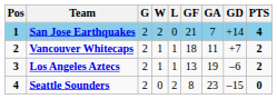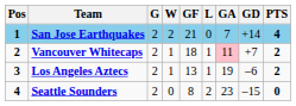 <table class="wikitable sortable">
 <tr>
 <th>Pos</th>
 <th>Team</th>
 <th>G</th>
 <th>W</th>
+<th>GF</th>
 <th>L</th>
-<th>GF</th>
 <th>GA</th>
 <th>GD</th>
 <th>PTS</th>
 </tr>
 <tr style="background:skyblue;">
 <td align=center><strong>1</strong></td>
 <td><strong><a href='#'>San Jose Earthquakes</a></strong></td>
 <td align=center>2</td>
 <td align=center>2</td>
+<td align=center>21</td>
 <td align=center>0</td>
-<td align=center>21</td>
 <td align=center>7</td>
 <td align=center>+14</td>
 <td align=center><strong>4</strong></td>
 </tr>
 <tr>
 <td align=center><strong>2</strong></td>
 <td><strong><a href='#'>Vancouver Whitecaps</a></strong></td>
 <td align=center>2</td>
 <td align=center>1</td>
+<td align=center>18</td>
 <td align=center>1</td>
-<td align=center>18</td>
-<td align=center>11</td>
+<td align=center style="background: pink;">11</td>
 <td align=center>+7</td>
 <td align=center><strong>2</strong></td>
 </tr>
 <tr>
 <td align=center><strong>3</strong></td>
 <td><strong><a href='#'>Los Angeles Aztecs</a></strong></td>
 <td align=center>2</td>
 <td align=center>1</td>
+<td align=center>13</td>
 <td align=center>1</td>
-<td align=center>13</td>
 <td align=center>19</td>
 <td align=center>–6</td>
 <td align=center><strong>2</strong></td>
 </tr>
 <tr>
 <td align=center><strong>4</strong></td>
 <td><strong><a href='#'>Seattle Sounders</a></strong></td>
 <td align=center>2</td>
 <td align=center>0</td>
+<td align=center>8</td>
 <td align=center>2</td>
-<td align=center>8</td>
 <td align=center>23</td>
 <td align=center>–15</td>
 <td align=center><strong>0</strong></td>
 </tr>
 </table>
